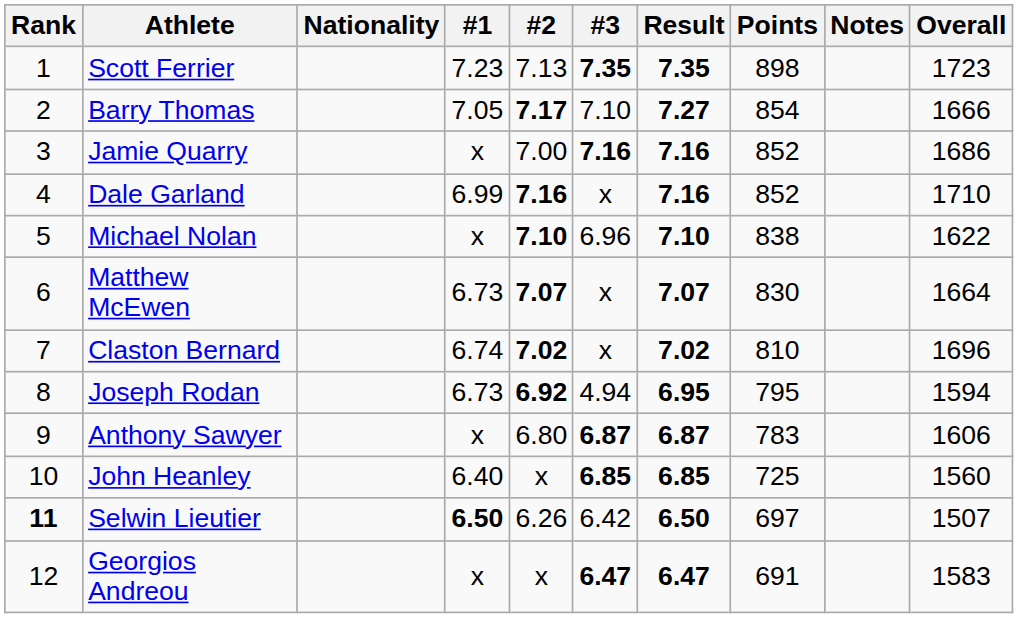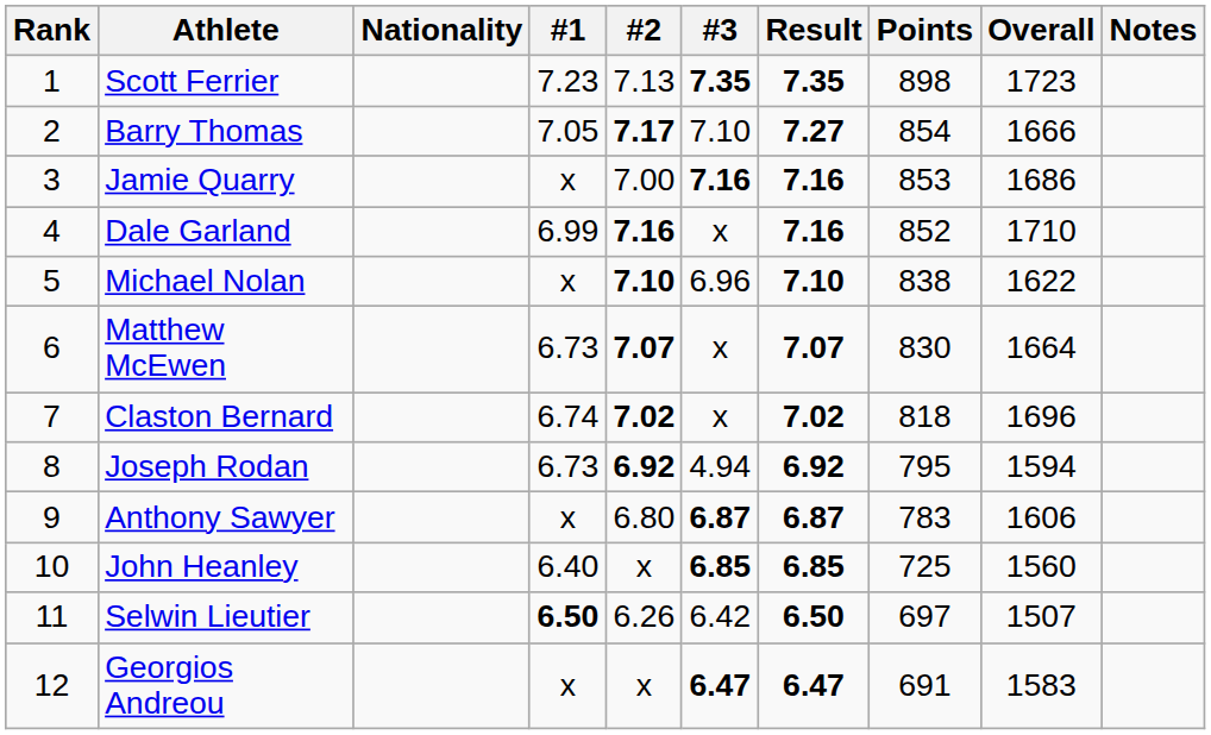 <table class="wikitable sortable" style="text-align:center">
 <tr>
 <th>Rank</th>
 <th>Athlete</th>
 <th>Nationality</th>
 <th>#1</th>
 <th>#2</th>
 <th>#3</th>
 <th>Result</th>
 <th>Points</th>
+<th>Overall</th>
 <th>Notes</th>
-<th>Overall</th>
 </tr>
 <tr>
 <td>1</td>
 <td align=left><a href='#'>Scott Ferrier</a></td>
 <td align=left></td>
 <td>7.23</td>
 <td>7.13</td>
 <td><strong>7.35</strong></td>
 <td><strong>7.35</strong></td>
 <td>898</td>
+<td>1723</td>
 <td></td>
-<td>1723</td>
 </tr>
 <tr>
 <td>2</td>
 <td align=left><a href='#'>Barry Thomas</a></td>
 <td align=left></td>
 <td>7.05</td>
 <td><strong>7.17</strong></td>
 <td>7.10</td>
 <td><strong>7.27</strong></td>
 <td>854</td>
+<td>1666</td>
 <td></td>
-<td>1666</td>
 </tr>
 <tr>
 <td>3</td>
 <td align=left><a href='#'>Jamie Quarry</a></td>
 <td align=left></td>
 <td>x</td>
 <td>7.00</td>
 <td><strong>7.16</strong></td>
 <td><strong>7.16</strong></td>
-<td>852</td>
+<td>853</td>
+<td>1686</td>
 <td></td>
-<td>1686</td>
 </tr>
 <tr>
 <td>4</td>
 <td align=left><a href='#'>Dale Garland</a></td>
 <td align=left></td>
 <td>6.99</td>
 <td><strong>7.16</strong></td>
 <td>x</td>
 <td><strong>7.16</strong></td>
 <td>852</td>
+<td>1710</td>
 <td></td>
-<td>1710</td>
 </tr>
 <tr>
 <td>5</td>
 <td align=left><a href='#'>Michael Nolan</a></td>
 <td align=left></td>
 <td>x</td>
 <td><strong>7.10</strong></td>
 <td>6.96</td>
 <td><strong>7.10</strong></td>
 <td>838</td>
+<td>1622</td>
 <td></td>
-<td>1622</td>
 </tr>
 <tr>
 <td>6</td>
 <td align=left><a href='#'>Matthew McEwen</a></td>
 <td align=left></td>
 <td>6.73</td>
 <td><strong>7.07</strong></td>
 <td>x</td>
 <td><strong>7.07</strong></td>
 <td>830</td>
+<td>1664</td>
 <td></td>
-<td>1664</td>
 </tr>
 <tr>
 <td>7</td>
 <td align=left><a href='#'>Claston Bernard</a></td>
 <td align=left></td>
 <td>6.74</td>
 <td><strong>7.02</strong></td>
 <td>x</td>
 <td><strong>7.02</strong></td>
-<td>810</td>
+<td>818</td>
+<td>1696</td>
 <td></td>
-<td>1696</td>
 </tr>
 <tr>
 <td>8</td>
 <td align=left><a href='#'>Joseph Rodan</a></td>
 <td align=left></td>
 <td>6.73</td>
 <td><strong>6.92</strong></td>
 <td>4.94</td>
-<td><strong>6.95</strong></td>
+<td><strong>6.92</strong></td>
 <td>795</td>
+<td>1594</td>
 <td></td>
-<td>1594</td>
 </tr>
 <tr>
 <td>9</td>
 <td align=left><a href='#'>Anthony Sawyer</a></td>
 <td align=left></td>
 <td>x</td>
 <td>6.80</td>
 <td><strong>6.87</strong></td>
 <td><strong>6.87</strong></td>
 <td>783</td>
+<td>1606</td>
 <td></td>
-<td>1606</td>
 </tr>
 <tr>
 <td>10</td>
 <td align=left><a href='#'>John Heanley</a></td>
 <td align=left></td>
 <td>6.40</td>
 <td>x</td>
 <td><strong>6.85</strong></td>
 <td><strong>6.85</strong></td>
 <td>725</td>
+<td>1560</td>
 <td></td>
-<td>1560</td>
 </tr>
 <tr>
-<td><strong>11</strong></td>
+<td>11</td>
 <td align=left><a href='#'>Selwin Lieutier</a></td>
 <td align=left></td>
 <td><strong>6.50</strong></td>
 <td>6.26</td>
 <td>6.42</td>
 <td><strong>6.50</strong></td>
 <td>697</td>
+<td>1507</td>
 <td></td>
-<td>1507</td>
 </tr>
 <tr>
 <td>12</td>
 <td align=left><a href='#'>Georgios Andreou</a></td>
 <td align=left></td>
 <td>x</td>
 <td>x</td>
 <td><strong>6.47</strong></td>
 <td><strong>6.47</strong></td>
 <td>691</td>
+<td>1583</td>
 <td></td>
-<td>1583</td>
 </tr>
 </table>
